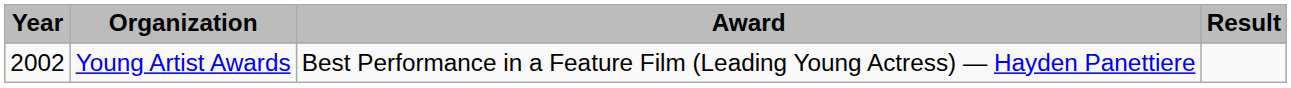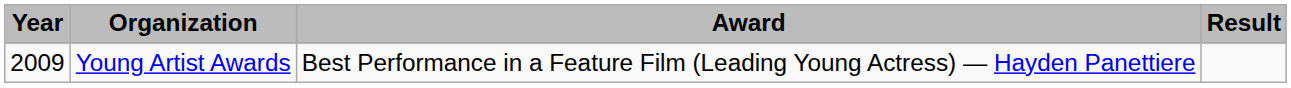 <table class="wikitable">
 <tr style="background:#b0c4de; text-align:center;">
 <th style="background:#bcbcbc;">Year</th>
 <th style="background:#bcbcbc;">Organization</th>
 <th style="background:#bcbcbc;">Award</th>
 <th style="background:#bcbcbc;">Result</th>
 </tr>
 <tr>
-<td>2002</td>
+<td>2009</td>
 <td><a href='#'>Young Artist Awards</a></td>
 <td>Best Performance in a Feature Film (Leading Young Actress) — <a href='#'>Hayden Panettiere</a></td>
 <td></td>
 </tr>
 </table>
